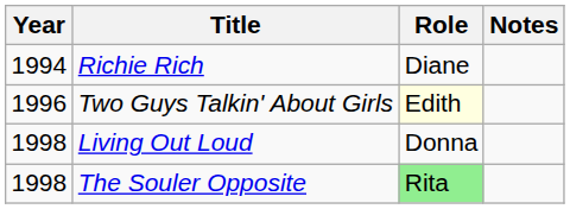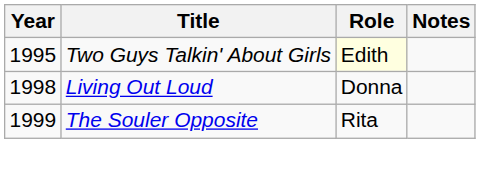 <table class="wikitable sortable">
 <tr>
 <th>Year</th>
 <th>Title</th>
 <th>Role</th>
 <th>Notes</th>
 </tr>
 <tr>
-<td>1994</td>
-<td><a href='#'><em>Richie Rich</em></a></td>
-<td>Diane</td>
-<td></td>
-</tr>
-<tr>
-<td>1996</td>
+<td>1995</td>
 <td><em>Two Guys Talkin' About Girls</em></td>
 <td style="background: lightyellow;">Edith</td>
 <td></td>
 </tr>
 <tr>
 <td>1998</td>
 <td><em><a href='#'>Living Out Loud</a></em></td>
 <td>Donna</td>
 <td></td>
 </tr>
 <tr>
-<td>1998</td>
+<td>1999</td>
 <td><em><a href='#'>The Souler Opposite</a></em></td>
-<td style="background: lightgreen;">Rita</td>
+<td>Rita</td>
 <td></td>
 </tr>
 </table>
